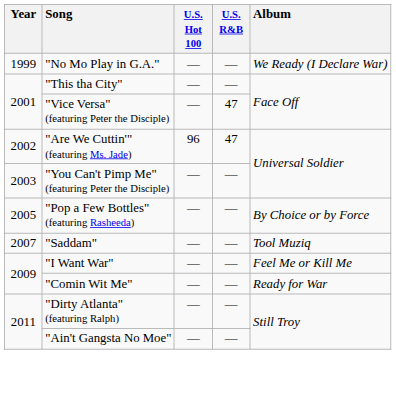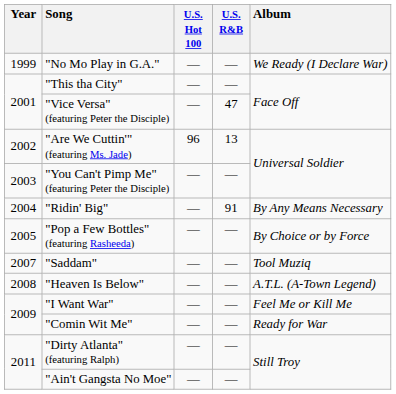 <table class="wikitable">
 <tr>
 <th style="vertical-align:top; text-align:center; width:40px;">Year</th>
 <th style="text-align:left; vertical-align:top;">Song</th>
 <th style="vertical-align:top; text-align:center; width:40px;"><small><a href='#'>U.S. Hot 100</a></small></th>
 <th style="vertical-align:top; text-align:center; width:40px;"><small><a href='#'>U.S. R&B</a></small></th>
 <th style="text-align:left; vertical-align:top;">Album</th>
 </tr>
 <tr style="vertical-align:top;">
 <td style="text-align:center; ">1999</td>
 <td style="text-align:left; ">"No Mo Play in G.A."</td>
 <td style="text-align:center; ">—</td>
 <td style="text-align:center; ">—</td>
 <td style="text-align:left; "><em>We Ready (I Declare War)</em></td>
 </tr>
 <tr>
 <td style="text-align:center;"  rowspan="2">2001</td>
 <td style="text-align:left; vertical-align:top;">"This tha City"</td>
 <td style="text-align:center; vertical-align:top;">—</td>
 <td style="text-align:center; vertical-align:top;">—</td>
 <td style="text-align:left;"  rowspan="2"><em>Face Off</em></td>
 </tr>
 <tr>
 <td style="text-align:left; vertical-align:top;">"Vice Versa"<br><small>(featuring Peter the Disciple)</small></td>
 <td style="text-align:center; vertical-align:top;">—</td>
 <td style="text-align:center; vertical-align:top;">47</td>
 </tr>
 <tr>
 <td style="text-align:center;">2002</td>
 <td style="text-align:left; vertical-align:top;">"Are We Cuttin'"<br><small>(featuring <a href='#'>Ms. Jade</a>)</small></td>
 <td style="text-align:center; vertical-align:top;">96</td>
-<td style="text-align:center; vertical-align:top;">47</td>
+<td style="text-align:center; vertical-align:top;">13</td>
 <td style="text-align:left;"  rowspan="2"><em>Universal Soldier</em></td>
 </tr>
 <tr>
 <td style="text-align:center;">2003</td>
 <td style="text-align:left; vertical-align:top;">"You Can't Pimp Me"<br><small>(featuring Peter the Disciple)</small></td>
 <td style="text-align:center; vertical-align:top;">—</td>
 <td style="text-align:center; vertical-align:top;">—</td>
+</tr>
+<tr style="vertical-align:top;">
+<td style="text-align:center; ">2004</td>
+<td style="text-align:left; ">"Ridin' Big"</td>
+<td style="text-align:center; ">—</td>
+<td style="text-align:center; ">91</td>
+<td style="text-align:left; "><em>By Any Means Necessary</em></td>
 </tr>
 <tr>
 <td style="text-align:center;">2005</td>
 <td style="text-align:left; vertical-align:top;">"Pop a Few Bottles"<br><small>(featuring <a href='#'>Rasheeda</a>)</small></td>
 <td style="text-align:center; vertical-align:top;">—</td>
 <td style="text-align:center; vertical-align:top;">—</td>
 <td style="text-align:left;"><em>By Choice or by Force</em></td>
 </tr>
 <tr style="vertical-align:top;">
 <td style="text-align:center; ">2007</td>
 <td style="text-align:left; ">"Saddam"</td>
 <td style="text-align:center; ">—</td>
 <td style="text-align:center; ">—</td>
 <td style="text-align:left; "><em>Tool Muziq</em></td>
+</tr>
+<tr style="vertical-align:top;">
+<td style="text-align:center; ">2008</td>
+<td style="text-align:left; ">"Heaven Is Below"</td>
+<td style="text-align:center; ">—</td>
+<td style="text-align:center; ">—</td>
+<td style="text-align:left; "><em>A.T.L. (A-Town Legend)</em></td>
 </tr>
 <tr>
 <td style="text-align:center;"  rowspan="2">2009</td>
 <td style="text-align:left; vertical-align:top;">"I Want War"</td>
 <td style="text-align:center; vertical-align:top;">—</td>
 <td style="text-align:center; vertical-align:top;">—</td>
 <td style="text-align:left; vertical-align:top;"><em>Feel Me or Kill Me</em></td>
 </tr>
 <tr style="vertical-align:top;">
 <td style="text-align:left; ">"Comin Wit Me"</td>
 <td style="text-align:center; ">—</td>
 <td style="text-align:center; ">—</td>
 <td style="text-align:left; "><em>Ready for War</em></td>
 </tr>
 <tr>
 <td style="text-align:center;"  rowspan="2">2011</td>
 <td style="text-align:left; vertical-align:top;">"Dirty Atlanta"<br><small>(featuring Ralph)</small></td>
 <td style="text-align:center; vertical-align:top;">—</td>
 <td style="text-align:center; vertical-align:top;">—</td>
 <td style="text-align:left;"  rowspan="2"><em>Still Troy</em></td>
 </tr>
 <tr style="vertical-align:top;">
 <td style="text-align:left; ">"Ain't Gangsta No Moe"</td>
 <td style="text-align:center; ">—</td>
 <td style="text-align:center; ">—</td>
 </tr>
 </table>
